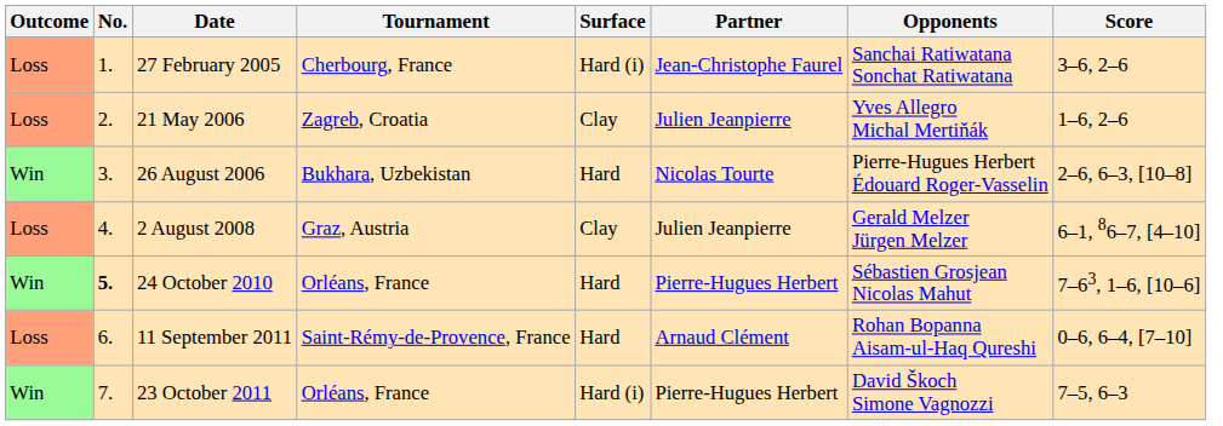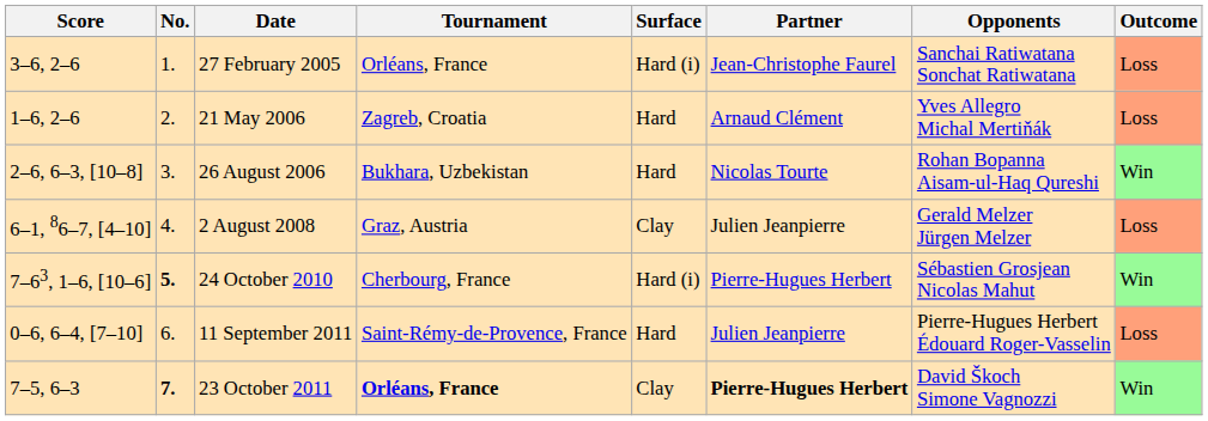 <table class="sortable wikitable">
 <tr>
-<th>Outcome</th>
+<th>Score</th>
 <th>No.</th>
 <th>Date</th>
 <th>Tournament</th>
 <th>Surface</th>
 <th>Partner</th>
 <th>Opponents</th>
-<th>Score</th>
+<th>Outcome</th>
 </tr>
 <tr style="background:moccasin">
-<td style="background:#ffa07a;">Loss</td>
+<td>3–6, 2–6</td>
 <td>1.</td>
 <td>27 February 2005</td>
-<td><a href='#'>Cherbourg</a>, France</td>
+<td><a href='#'>Orléans</a>, France</td>
 <td>Hard (i)</td>
 <td> <a href='#'>Jean-Christophe Faurel</a></td>
 <td> <a href='#'>Sanchai Ratiwatana</a> <br> <a href='#'>Sonchat Ratiwatana</a></td>
-<td>3–6, 2–6</td>
+<td style="background:#ffa07a;">Loss</td>
 </tr>
 <tr style="background:moccasin">
-<td style="background:#ffa07a;">Loss</td>
+<td>1–6, 2–6</td>
 <td>2.</td>
 <td>21 May 2006</td>
 <td><a href='#'>Zagreb</a>, Croatia</td>
-<td>Clay</td>
-<td> <a href='#'>Julien Jeanpierre</a></td>
+<td>Hard</td>
+<td> <a href='#'>Arnaud Clément</a></td>
 <td> <a href='#'>Yves Allegro</a> <br> <a href='#'>Michal Mertiňák</a></td>
-<td>1–6, 2–6</td>
+<td style="background:#ffa07a;">Loss</td>
 </tr>
 <tr style="background:moccasin">
-<td style="background:#98fb98;">Win</td>
+<td>2–6, 6–3, [10–8]</td>
 <td>3.</td>
 <td>26 August 2006</td>
 <td><a href='#'>Bukhara</a>, Uzbekistan</td>
 <td>Hard</td>
 <td> <a href='#'>Nicolas Tourte</a></td>
-<td> Pierre-Hugues Herbert <br> <a href='#'>Édouard Roger-Vasselin</a></td>
-<td>2–6, 6–3, [10–8]</td>
+<td> <a href='#'>Rohan Bopanna</a> <br>  <a href='#'>Aisam-ul-Haq Qureshi</a></td>
+<td style="background:#98fb98;">Win</td>
 </tr>
 <tr style="background:moccasin">
-<td style="background:#ffa07a;">Loss</td>
+<td>6–1, <sup>8</sup>6–7, [4–10]</td>
 <td>4.</td>
 <td>2 August 2008</td>
 <td><a href='#'>Graz</a>, Austria</td>
 <td>Clay</td>
 <td> Julien Jeanpierre</td>
 <td> <a href='#'>Gerald Melzer</a> <br> <a href='#'>Jürgen Melzer</a></td>
-<td>6–1, <sup>8</sup>6–7, [4–10]</td>
+<td style="background:#ffa07a;">Loss</td>
 </tr>
 <tr style="background:moccasin">
-<td style="background:#98fb98;">Win</td>
+<td>7–6<sup>3</sup>, 1–6, [10–6]</td>
 <td><strong>5.</strong></td>
 <td>24 October <a href='#'>2010</a></td>
-<td><a href='#'>Orléans</a>, France</td>
-<td>Hard</td>
+<td><a href='#'>Cherbourg</a>, France</td>
+<td>Hard (i)</td>
 <td> <a href='#'>Pierre-Hugues Herbert</a></td>
 <td> <a href='#'>Sébastien Grosjean</a> <br>  <a href='#'>Nicolas Mahut</a></td>
-<td>7–6<sup>3</sup>, 1–6, [10–6]</td>
+<td style="background:#98fb98;">Win</td>
 </tr>
 <tr style="background:moccasin">
-<td style="background:#ffa07a;">Loss</td>
+<td>0–6, 6–4, [7–10]</td>
 <td>6.</td>
 <td>11 September 2011</td>
 <td><a href='#'>Saint-Rémy-de-Provence</a>, France</td>
 <td>Hard</td>
-<td> <a href='#'>Arnaud Clément</a></td>
-<td> <a href='#'>Rohan Bopanna</a> <br>  <a href='#'>Aisam-ul-Haq Qureshi</a></td>
-<td>0–6, 6–4, [7–10]</td>
+<td> <a href='#'>Julien Jeanpierre</a></td>
+<td> Pierre-Hugues Herbert <br> <a href='#'>Édouard Roger-Vasselin</a></td>
+<td style="background:#ffa07a;">Loss</td>
 </tr>
 <tr style="background:moccasin">
+<td>7–5, 6–3</td>
+<td><strong>7.</strong></td>
+<td>23 October <a href='#'>2011</a></td>
+<td><strong><a href='#'>Orléans</a>, France</strong></td>
+<td>Clay</td>
+<td><strong> Pierre-Hugues Herbert</strong></td>
+<td> <a href='#'>David Škoch</a> <br>  <a href='#'>Simone Vagnozzi</a></td>
 <td style="background:#98fb98;">Win</td>
-<td>7.</td>
-<td>23 October <a href='#'>2011</a></td>
-<td><a href='#'>Orléans</a>, France</td>
-<td>Hard (i)</td>
-<td> Pierre-Hugues Herbert</td>
-<td> <a href='#'>David Škoch</a> <br>  <a href='#'>Simone Vagnozzi</a></td>
-<td>7–5, 6–3</td>
 </tr>
 </table>
